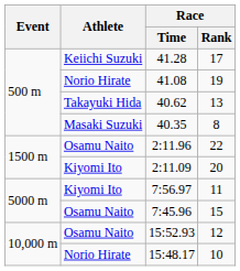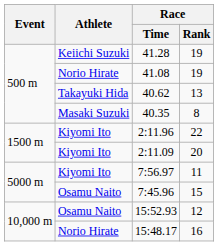 <table class="wikitable" border="1" style="font-size:90%">
 <tr>
 <th rowspan=2>Event</th>
 <th rowspan=2>Athlete</th>
 <th colspan=2>Race</th>
 </tr>
 <tr>
 <th>Time</th>
 <th>Rank</th>
 </tr>
 <tr>
 <td rowspan=4>500 m</td>
 <td><a href='#'>Keiichi Suzuki</a></td>
 <td align=center>41.28</td>
-<td align=center>17</td>
+<td align=center>19</td>
 </tr>
 <tr>
 <td><a href='#'>Norio Hirate</a></td>
 <td align=center>41.08</td>
 <td align=center>19</td>
 </tr>
 <tr>
 <td><a href='#'>Takayuki Hida</a></td>
 <td align=center>40.62</td>
 <td align=center>13</td>
 </tr>
 <tr>
 <td><a href='#'>Masaki Suzuki</a></td>
 <td align=center>40.35</td>
 <td align=center>8</td>
 </tr>
 <tr>
 <td rowspan=2>1500 m</td>
-<td><a href='#'>Osamu Naito</a></td>
+<td><a href='#'>Kiyomi Ito</a></td>
 <td align=center>2:11.96</td>
 <td align=center>22</td>
 </tr>
 <tr>
 <td><a href='#'>Kiyomi Ito</a></td>
 <td align=center>2:11.09</td>
 <td align=center>20</td>
 </tr>
 <tr>
 <td rowspan=2>5000 m</td>
 <td><a href='#'>Kiyomi Ito</a></td>
 <td align=center>7:56.97</td>
 <td align=center>11</td>
 </tr>
 <tr>
 <td><a href='#'>Osamu Naito</a></td>
 <td align=center>7:45.96</td>
 <td align=center>15</td>
 </tr>
 <tr>
 <td rowspan=2>10,000 m</td>
 <td><a href='#'>Osamu Naito</a></td>
 <td align=center>15:52.93</td>
 <td align=center>12</td>
 </tr>
 <tr>
 <td><a href='#'>Norio Hirate</a></td>
 <td align=center>15:48.17</td>
-<td align=center>10</td>
+<td align=center>16</td>
 </tr>
 </table>
